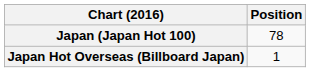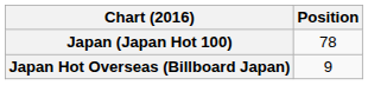 <table class="wikitable sortable plainrowheaders" style="text-align:center">
 <tr>
 <th scope="col">Chart (2016)</th>
 <th scope="col">Position</th>
 </tr>
 <tr>
 <th scope="row">Japan (Japan Hot 100)</th>
 <td style="text-align:center;">78</td>
 </tr>
 <tr>
 <th scope="row">Japan Hot Overseas (Billboard Japan)</th>
-<td style="text-align:center;">1</td>
+<td style="text-align:center;">9</td>
 </tr>
 </table>
